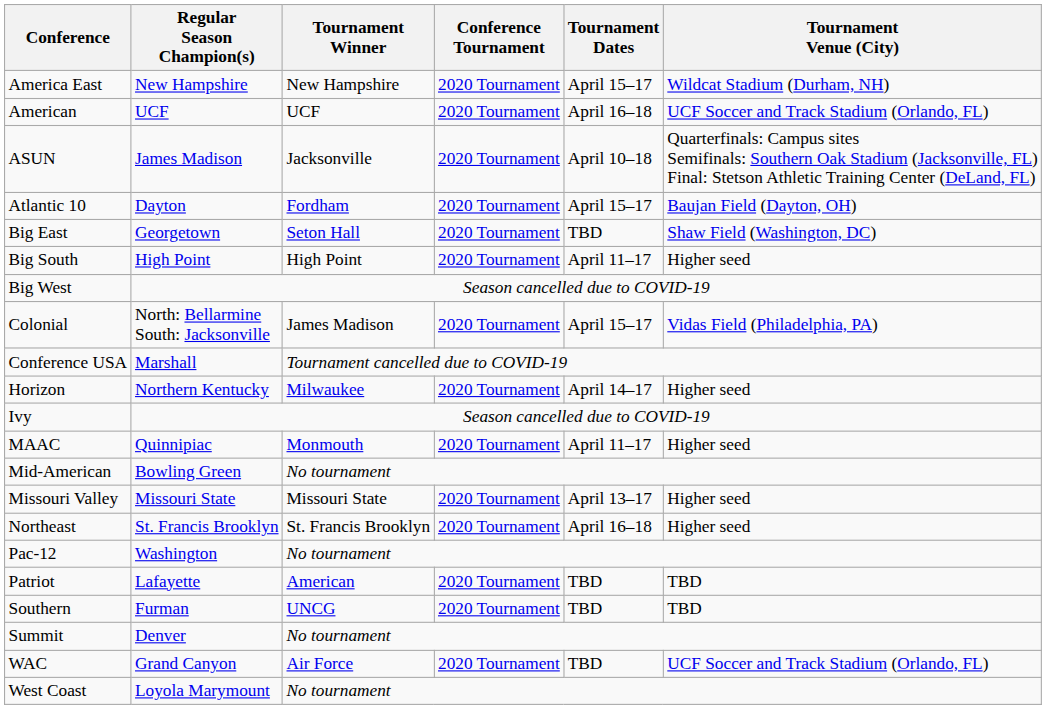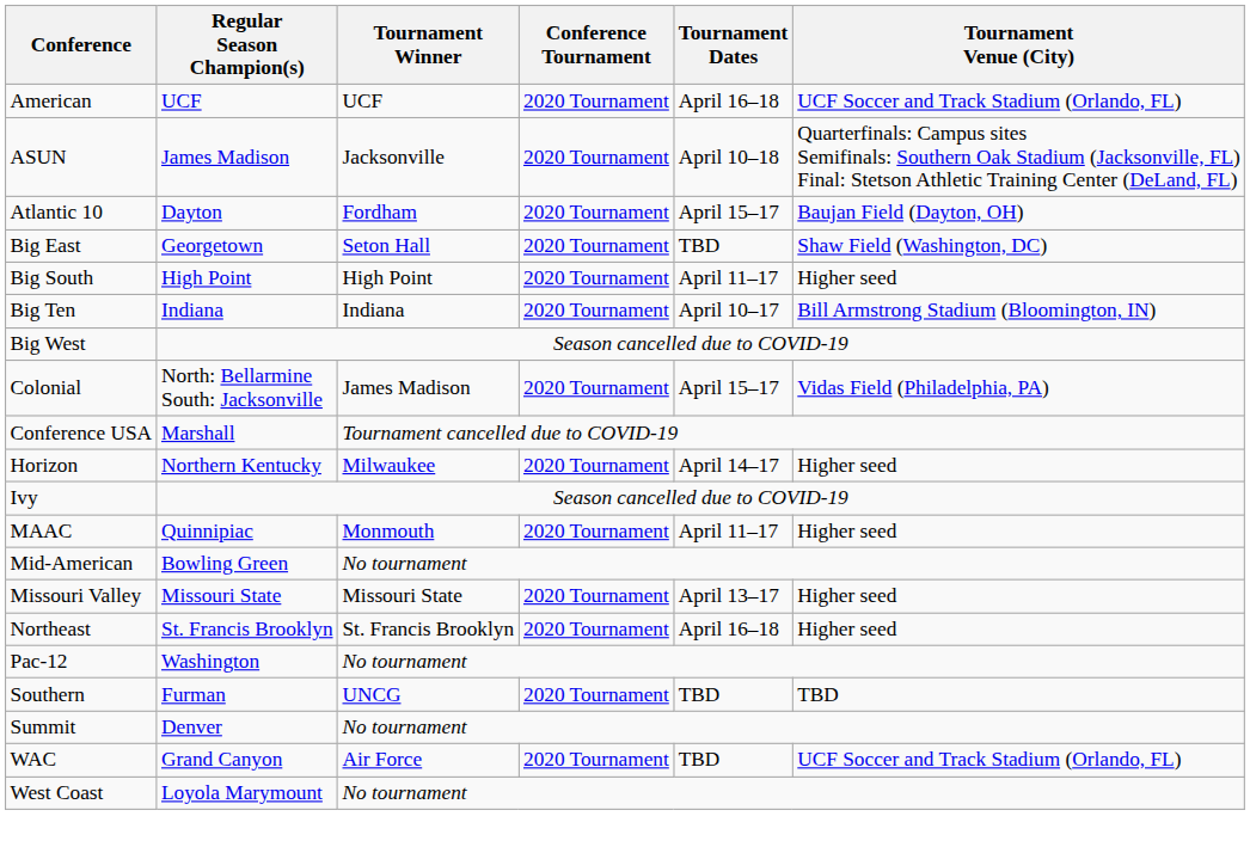 <table class="wikitable">
 <tr>
 <th>Conference</th>
 <th>Regular<br>Season<br>Champion(s)</th>
 <th>Tournament<br>Winner</th>
 <th>Conference<br>Tournament</th>
 <th>Tournament<br>Dates</th>
 <th>Tournament<br>Venue (City)</th>
-</tr>
-<tr>
-<td>America East</td>
-<td><a href='#'>New Hampshire</a></td>
-<td>New Hampshire</td>
-<td><a href='#'>2020 Tournament</a></td>
-<td>April 15–17</td>
-<td><a href='#'>Wildcat Stadium</a> (<a href='#'>Durham, NH</a>)</td>
 </tr>
 <tr>
 <td>American</td>
 <td><a href='#'>UCF</a></td>
 <td>UCF</td>
 <td><a href='#'>2020 Tournament</a></td>
 <td>April 16–18</td>
 <td><a href='#'>UCF Soccer and Track Stadium</a> (<a href='#'>Orlando, FL</a>)</td>
 </tr>
 <tr>
 <td>ASUN</td>
 <td><a href='#'>James Madison</a></td>
 <td>Jacksonville</td>
 <td><a href='#'>2020 Tournament</a></td>
 <td>April 10–18</td>
 <td>Quarterfinals: Campus sites<br>Semifinals: <a href='#'>Southern Oak Stadium</a> (<a href='#'>Jacksonville, FL</a>)<br>Final: Stetson Athletic Training Center (<a href='#'>DeLand, FL</a>)</td>
 </tr>
 <tr>
 <td>Atlantic 10</td>
 <td><a href='#'>Dayton</a></td>
 <td><a href='#'>Fordham</a></td>
 <td><a href='#'>2020 Tournament</a></td>
 <td>April 15–17</td>
 <td><a href='#'>Baujan Field</a> (<a href='#'>Dayton, OH</a>)</td>
 </tr>
 <tr>
 <td>Big East</td>
 <td><a href='#'>Georgetown</a></td>
 <td><a href='#'>Seton Hall</a></td>
 <td><a href='#'>2020 Tournament</a></td>
 <td>TBD</td>
 <td><a href='#'>Shaw Field</a> (<a href='#'>Washington, DC</a>)</td>
 </tr>
 <tr>
 <td>Big South</td>
 <td><a href='#'>High Point</a></td>
 <td>High Point</td>
 <td><a href='#'>2020 Tournament</a></td>
 <td>April 11–17</td>
 <td>Higher seed</td>
+</tr>
+<tr>
+<td>Big Ten</td>
+<td><a href='#'>Indiana</a></td>
+<td>Indiana</td>
+<td><a href='#'>2020 Tournament</a></td>
+<td>April 10–17</td>
+<td><a href='#'>Bill Armstrong Stadium</a> (<a href='#'>Bloomington, IN</a>)</td>
 </tr>
 <tr>
 <td>Big West</td>
 <td colspan="5" align="center"><em>Season cancelled due to COVID-19</em></td>
 </tr>
 <tr>
 <td>Colonial</td>
 <td>North: <a href='#'>Bellarmine</a><br>South: <a href='#'>Jacksonville</a></td>
 <td>James Madison</td>
 <td><a href='#'>2020 Tournament</a></td>
 <td>April 15–17</td>
 <td><a href='#'>Vidas Field</a> (<a href='#'>Philadelphia, PA</a>)</td>
 </tr>
 <tr>
 <td>Conference USA</td>
 <td><a href='#'>Marshall</a></td>
 <td colspan="4"><em>Tournament cancelled due to COVID-19</em></td>
 </tr>
 <tr>
 <td>Horizon</td>
 <td><a href='#'>Northern Kentucky</a></td>
 <td><a href='#'>Milwaukee</a></td>
 <td><a href='#'>2020 Tournament</a></td>
 <td>April 14–17</td>
 <td>Higher seed</td>
 </tr>
 <tr>
 <td>Ivy</td>
 <td colspan="5" align="center"><em>Season cancelled due to COVID-19</em></td>
 </tr>
 <tr>
 <td>MAAC</td>
 <td><a href='#'>Quinnipiac</a></td>
 <td><a href='#'>Monmouth</a></td>
 <td><a href='#'>2020 Tournament</a></td>
 <td>April 11–17</td>
 <td>Higher seed</td>
 </tr>
 <tr>
 <td>Mid-American</td>
 <td><a href='#'>Bowling Green</a></td>
 <td colspan="4"><em>No tournament</em></td>
 </tr>
 <tr>
 <td>Missouri Valley</td>
 <td><a href='#'>Missouri State</a></td>
 <td>Missouri State</td>
 <td><a href='#'>2020 Tournament</a></td>
 <td>April 13–17</td>
 <td>Higher seed</td>
 </tr>
 <tr>
 <td>Northeast</td>
 <td><a href='#'>St. Francis Brooklyn</a></td>
 <td>St. Francis Brooklyn</td>
 <td><a href='#'>2020 Tournament</a></td>
 <td>April 16–18</td>
 <td>Higher seed</td>
 </tr>
 <tr>
 <td>Pac-12</td>
 <td><a href='#'>Washington</a></td>
 <td colspan="4"><em>No tournament</em></td>
 </tr>
 <tr>
-<td>Patriot</td>
-<td><a href='#'>Lafayette</a></td>
-<td><a href='#'>American</a></td>
-<td><a href='#'>2020 Tournament</a></td>
-<td>TBD</td>
-<td>TBD</td>
-</tr>
-<tr>
 <td>Southern</td>
 <td><a href='#'>Furman</a></td>
 <td><a href='#'>UNCG</a></td>
 <td><a href='#'>2020 Tournament</a></td>
 <td>TBD</td>
 <td>TBD</td>
 </tr>
 <tr>
 <td>Summit</td>
 <td><a href='#'>Denver</a> </td>
 <td colspan="4"><em>No tournament</em></td>
 </tr>
 <tr>
 <td>WAC</td>
 <td><a href='#'>Grand Canyon</a></td>
 <td><a href='#'>Air Force</a></td>
 <td><a href='#'>2020 Tournament</a></td>
 <td>TBD</td>
 <td><a href='#'>UCF Soccer and Track Stadium</a> (<a href='#'>Orlando, FL</a>)</td>
 </tr>
 <tr>
 <td>West Coast</td>
 <td><a href='#'>Loyola Marymount</a></td>
 <td colspan="4"><em>No tournament</em></td>
 </tr>
 </table>
